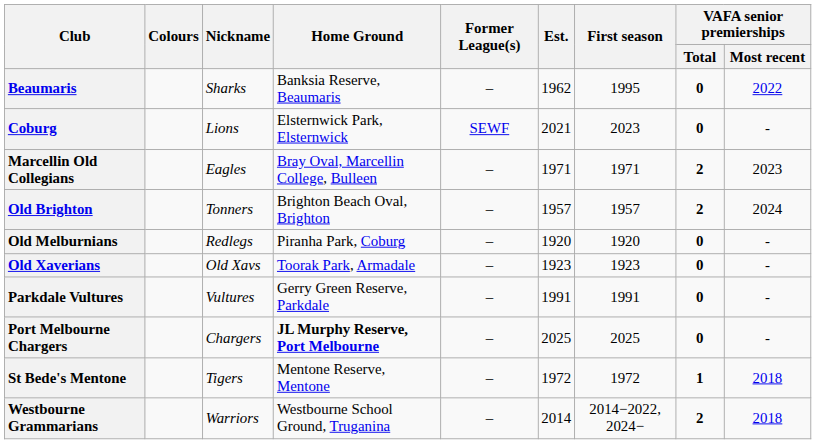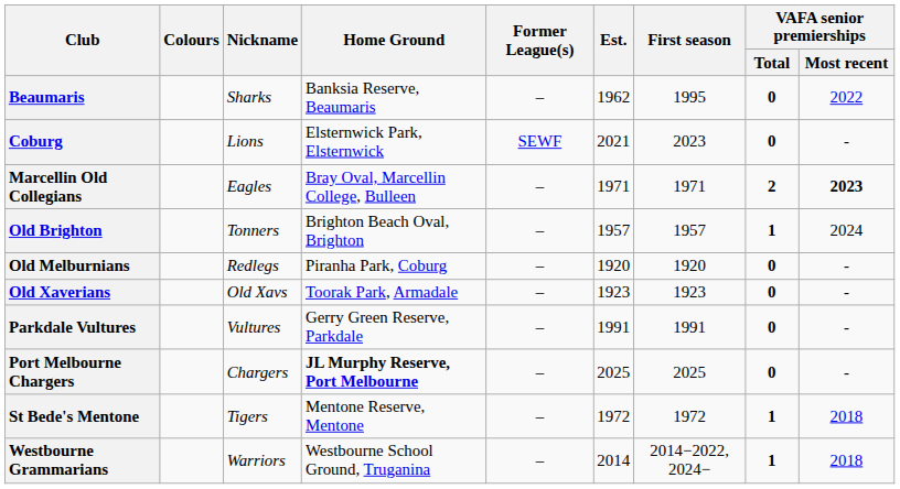 <table class="wikitable sortable" width:100%">
 <tr>
 <th rowspan="2">Club</th>
 <th rowspan="2" class=unsortable>Colours</th>
 <th rowspan="2">Nickname</th>
 <th rowspan="2">Home Ground</th>
 <th rowspan="2">Former League(s)</th>
 <th rowspan="2">Est.</th>
 <th rowspan="2">First season</th>
 <th colspan="2">VAFA senior premierships</th>
 </tr>
 <tr>
 <th>Total</th>
 <th>Most recent</th>
 </tr>
 <tr>
 <th style="text-align:left;"><a href='#'>Beaumaris</a></th>
 <td></td>
 <td><em>Sharks</em></td>
 <td>Banksia Reserve, <a href='#'>Beaumaris</a></td>
 <td style="text-align:center;">–</td>
 <td style="text-align:center;">1962</td>
 <td style="text-align:center;">1995</td>
 <td style="text-align:center;"><strong>0</strong></td>
 <td style="text-align:center;"><a href='#'>2022</a></td>
 </tr>
 <tr>
 <th style="text-align:left;"><a href='#'>Coburg</a></th>
 <td></td>
 <td><em>Lions</em></td>
 <td>Elsternwick Park, <a href='#'>Elsternwick</a></td>
 <td style="text-align:center;"><a href='#'>SEWF</a></td>
 <td style="text-align:center;">2021</td>
 <td style="text-align:center;">2023</td>
 <td style="text-align:center;"><strong>0</strong></td>
 <td style="text-align:center;">-</td>
 </tr>
 <tr>
 <th style="text-align:left;">Marcellin Old Collegians</th>
 <td></td>
 <td><em>Eagles</em></td>
 <td><a href='#'>Bray Oval, Marcellin College</a>, <a href='#'>Bulleen</a></td>
 <td style="text-align:center;">–</td>
 <td style="text-align:center;">1971</td>
 <td style="text-align:center;">1971</td>
 <td style="text-align:center;"><strong>2</strong></td>
-<td style="text-align:center;">2023</td>
+<td style="text-align:center;"><strong>2023</strong></td>
 </tr>
 <tr>
 <th style="text-align:left;"><a href='#'>Old Brighton</a></th>
 <td></td>
 <td><em>Tonners</em></td>
 <td>Brighton Beach Oval, <a href='#'>Brighton</a></td>
 <td style="text-align:center;">–</td>
 <td style="text-align:center;">1957</td>
 <td style="text-align:center;">1957</td>
-<td style="text-align:center;"><strong>2</strong></td>
+<td style="text-align:center;"><strong>1</strong></td>
 <td style="text-align:center;">2024</td>
 </tr>
 <tr>
 <th style="text-align:left;">Old Melburnians</th>
 <td></td>
 <td><em>Redlegs</em></td>
 <td>Piranha Park, <a href='#'>Coburg</a></td>
 <td style="text-align:center;">–</td>
 <td style="text-align:center;">1920</td>
 <td style="text-align:center;">1920</td>
 <td style="text-align:center;"><strong>0</strong></td>
 <td style="text-align:center;">-</td>
 </tr>
 <tr>
 <th style="text-align:left;"><a href='#'>Old Xaverians</a></th>
 <td></td>
 <td><em>Old Xavs</em></td>
 <td><a href='#'>Toorak Park</a>, <a href='#'>Armadale</a></td>
 <td style="text-align:center;">–</td>
 <td style="text-align:center;">1923</td>
 <td style="text-align:center;">1923</td>
 <td style="text-align:center;"><strong>0</strong></td>
 <td style="text-align:center;">-</td>
 </tr>
 <tr>
 <th style="text-align:left;">Parkdale Vultures</th>
 <td></td>
 <td><em>Vultures</em></td>
 <td>Gerry Green Reserve, <a href='#'>Parkdale</a></td>
 <td style="text-align:center;">–</td>
 <td style="text-align:center;">1991</td>
 <td style="text-align:center;">1991</td>
 <td style="text-align:center;"><strong>0</strong></td>
 <td style="text-align:center;">-</td>
 </tr>
 <tr>
 <th style="text-align:left;">Port Melbourne Chargers</th>
 <td></td>
 <td><em>Chargers</em></td>
 <td><strong>JL Murphy Reserve, <a href='#'>Port Melbourne</a></strong></td>
 <td style="text-align:center;">–</td>
 <td style="text-align:center;">2025</td>
 <td style="text-align:center;">2025</td>
 <td style="text-align:center;"><strong>0</strong></td>
 <td style="text-align:center;">-</td>
 </tr>
 <tr>
 <th style="text-align:left;">St Bede's Mentone</th>
 <td></td>
 <td><em>Tigers</em></td>
 <td>Mentone Reserve, <a href='#'>Mentone</a></td>
 <td style="text-align:center;">–</td>
 <td style="text-align:center;">1972</td>
 <td style="text-align:center;">1972</td>
 <td style="text-align:center;"><strong>1</strong></td>
 <td style="text-align:center;"><a href='#'>2018</a></td>
 </tr>
 <tr>
 <th style="text-align:left;">Westbourne Grammarians</th>
 <td></td>
 <td><em>Warriors</em></td>
 <td>Westbourne School Ground, <a href='#'>Truganina</a></td>
 <td style="text-align:center;">–</td>
 <td style="text-align:center;">2014</td>
 <td style="text-align:center;">2014−2022, 2024−</td>
-<td style="text-align:center;"><strong>2</strong></td>
+<td style="text-align:center;"><strong>1</strong></td>
 <td style="text-align:center;"><a href='#'>2018</a></td>
 </tr>
 </table>
